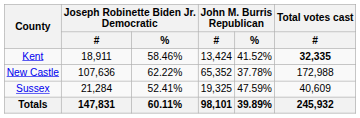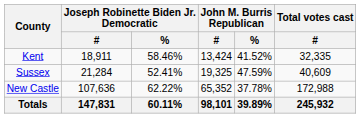 <table class="wikitable sortable">
 <tr>
 <th rowspan="2">County</th>
 <th colspan="2" style="text-align:center;"><strong>Joseph Robinette Biden Jr.</strong><br>Democratic</th>
 <th colspan="2" style="text-align:center;"><strong>John M. Burris</strong><br>Republican</th>
 <th style="text-align:center;">Total votes cast</th>
 </tr>
 <tr>
 <th data-sort-type="number" style="text-align:center;">#</th>
 <th data-sort-type="number" style="text-align:center;">%</th>
 <th data-sort-type="number" style="text-align:center;">#</th>
 <th data-sort-type="number" style="text-align:center;">%</th>
 <th data-sort-type="number" style="text-align:center;">#</th>
 </tr>
 <tr style="text-align:center;">
 <td><a href='#'>Kent</a></td>
 <td>18,911</td>
 <td>58.46%</td>
 <td>13,424</td>
 <td>41.52%</td>
-<td><strong>32,335</strong></td>
+<td>32,335</td>
+</tr>
+<tr style="text-align:center;">
+<td><a href='#'>Sussex</a></td>
+<td>21,284</td>
+<td>52.41%</td>
+<td>19,325</td>
+<td>47.59%</td>
+<td>40,609</td>
 </tr>
 <tr style="text-align:center;">
 <td><a href='#'>New Castle</a></td>
 <td>107,636</td>
 <td>62.22%</td>
 <td>65,352</td>
 <td>37.78%</td>
 <td>172,988</td>
-</tr>
-<tr style="text-align:center;">
-<td><a href='#'>Sussex</a></td>
-<td>21,284</td>
-<td>52.41%</td>
-<td>19,325</td>
-<td>47.59%</td>
-<td>40,609</td>
 </tr>
 <tr>
 <th>Totals</th>
 <th>147,831</th>
 <th>60.11%</th>
 <th>98,101</th>
 <th>39.89%</th>
 <th>245,932</th>
 </tr>
 </table>
